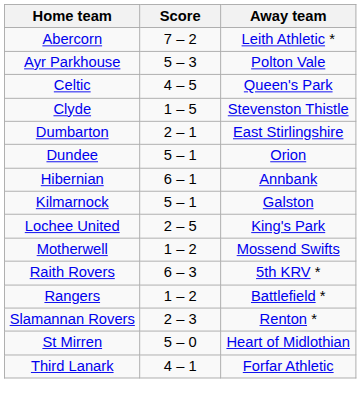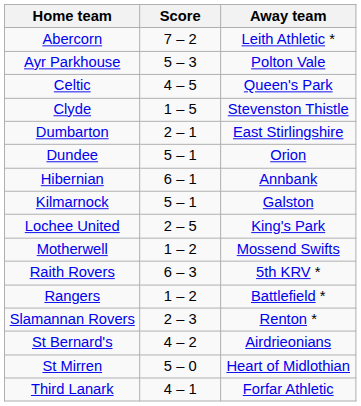 <table class="wikitable" style="text-align: center">
 <tr>
 <th width=140>Home team</th>
 <th width=80>Score</th>
 <th width=140>Away team</th>
 </tr>
 <tr>
 <td><a href='#'>Abercorn</a></td>
 <td>7 – 2</td>
 <td><a href='#'>Leith Athletic</a> *</td>
 </tr>
 <tr>
 <td><a href='#'>Ayr Parkhouse</a></td>
 <td>5 – 3</td>
 <td><a href='#'>Polton Vale</a></td>
 </tr>
 <tr>
 <td><a href='#'>Celtic</a></td>
 <td>4 – 5</td>
 <td><a href='#'>Queen's Park</a></td>
 </tr>
 <tr>
 <td><a href='#'>Clyde</a></td>
 <td>1 – 5</td>
 <td><a href='#'>Stevenston Thistle</a></td>
 </tr>
 <tr>
 <td><a href='#'>Dumbarton</a></td>
 <td>2 – 1</td>
 <td><a href='#'>East Stirlingshire</a></td>
 </tr>
 <tr>
 <td><a href='#'>Dundee</a></td>
 <td>5 – 1</td>
 <td><a href='#'>Orion</a></td>
 </tr>
 <tr>
 <td><a href='#'>Hibernian</a></td>
 <td>6 – 1</td>
 <td><a href='#'>Annbank</a></td>
 </tr>
 <tr>
 <td><a href='#'>Kilmarnock</a></td>
 <td>5 – 1</td>
 <td><a href='#'>Galston</a></td>
 </tr>
 <tr>
 <td><a href='#'>Lochee United</a></td>
 <td>2 – 5</td>
 <td><a href='#'>King's Park</a></td>
 </tr>
 <tr>
 <td><a href='#'>Motherwell</a></td>
 <td>1 – 2</td>
 <td><a href='#'>Mossend Swifts</a></td>
 </tr>
 <tr>
 <td><a href='#'>Raith Rovers</a></td>
 <td>6 – 3</td>
 <td><a href='#'>5th KRV</a> *</td>
 </tr>
 <tr>
 <td><a href='#'>Rangers</a></td>
 <td>1 – 2</td>
 <td><a href='#'>Battlefield</a> *</td>
 </tr>
 <tr>
 <td><a href='#'>Slamannan Rovers</a></td>
 <td>2 – 3</td>
 <td><a href='#'>Renton</a> *</td>
 </tr>
 <tr>
+<td><a href='#'>St Bernard's</a></td>
+<td>4 – 2</td>
+<td><a href='#'>Airdrieonians</a></td>
+</tr>
+<tr>
 <td><a href='#'>St Mirren</a></td>
 <td>5 – 0</td>
 <td><a href='#'>Heart of Midlothian</a></td>
 </tr>
 <tr>
 <td><a href='#'>Third Lanark</a></td>
 <td>4 – 1</td>
 <td><a href='#'>Forfar Athletic</a></td>
 </tr>
 </table>
